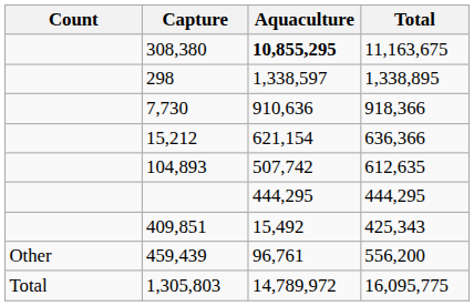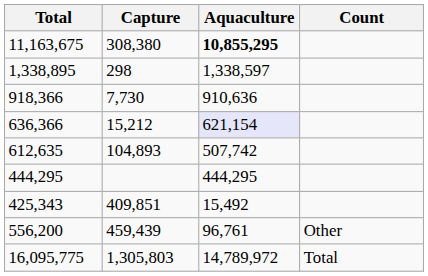 <table class="sortable wikitable"  width="400">
 <tr>
-<th width="130">Count</th>
+<th width="90">Total</th>
 <th width="90">Capture</th>
 <th width="90">Aquaculture</th>
-<th width="90">Total</th>
+<th width="130">Count</th>
 </tr>
 <tr>
-<td></td>
+<td>11,163,675</td>
 <td>308,380</td>
 <td><strong>10,855,295</strong></td>
-<td>11,163,675</td>
+<td></td>
 </tr>
 <tr>
-<td></td>
+<td>1,338,895</td>
 <td>298</td>
 <td>1,338,597</td>
-<td>1,338,895</td>
+<td></td>
 </tr>
 <tr>
-<td></td>
+<td>918,366</td>
 <td>7,730</td>
 <td>910,636</td>
-<td>918,366</td>
+<td></td>
 </tr>
 <tr>
+<td>636,366</td>
+<td>15,212</td>
+<td style="background: lavender;">621,154</td>
 <td></td>
-<td>15,212</td>
-<td>621,154</td>
-<td>636,366</td>
 </tr>
 <tr>
-<td></td>
+<td>612,635</td>
 <td>104,893</td>
 <td>507,742</td>
-<td>612,635</td>
+<td></td>
 </tr>
 <tr>
-<td></td>
+<td>444,295</td>
 <td></td>
 <td>444,295</td>
-<td>444,295</td>
+<td></td>
 </tr>
 <tr>
-<td></td>
+<td>425,343</td>
 <td>409,851</td>
 <td>15,492</td>
-<td>425,343</td>
+<td></td>
 </tr>
 <tr>
-<td>Other</td>
+<td>556,200</td>
 <td>459,439</td>
 <td>96,761</td>
-<td>556,200</td>
+<td>Other</td>
 </tr>
 <tr>
-<td>Total</td>
+<td>16,095,775</td>
 <td>1,305,803</td>
 <td>14,789,972</td>
-<td>16,095,775</td>
+<td>Total</td>
 </tr>
 </table>
